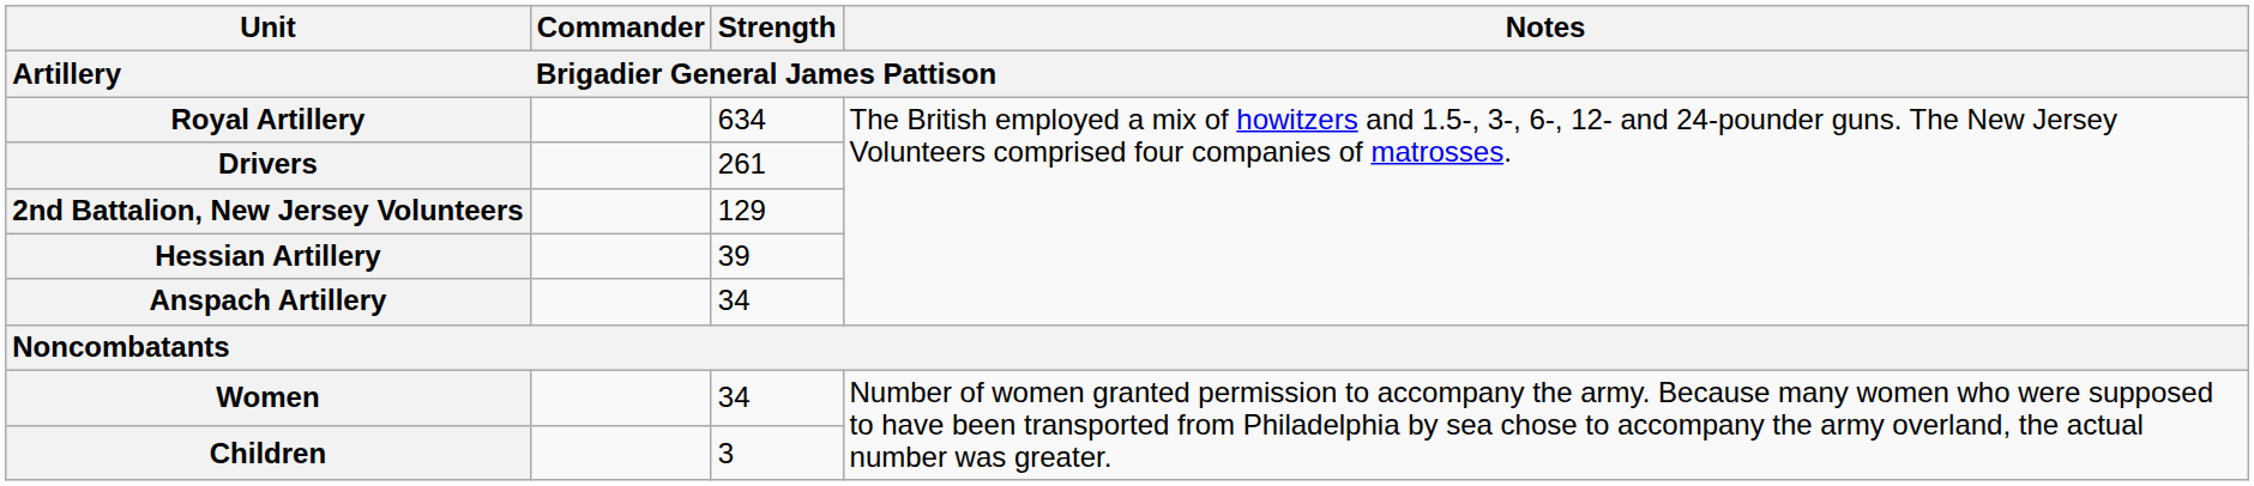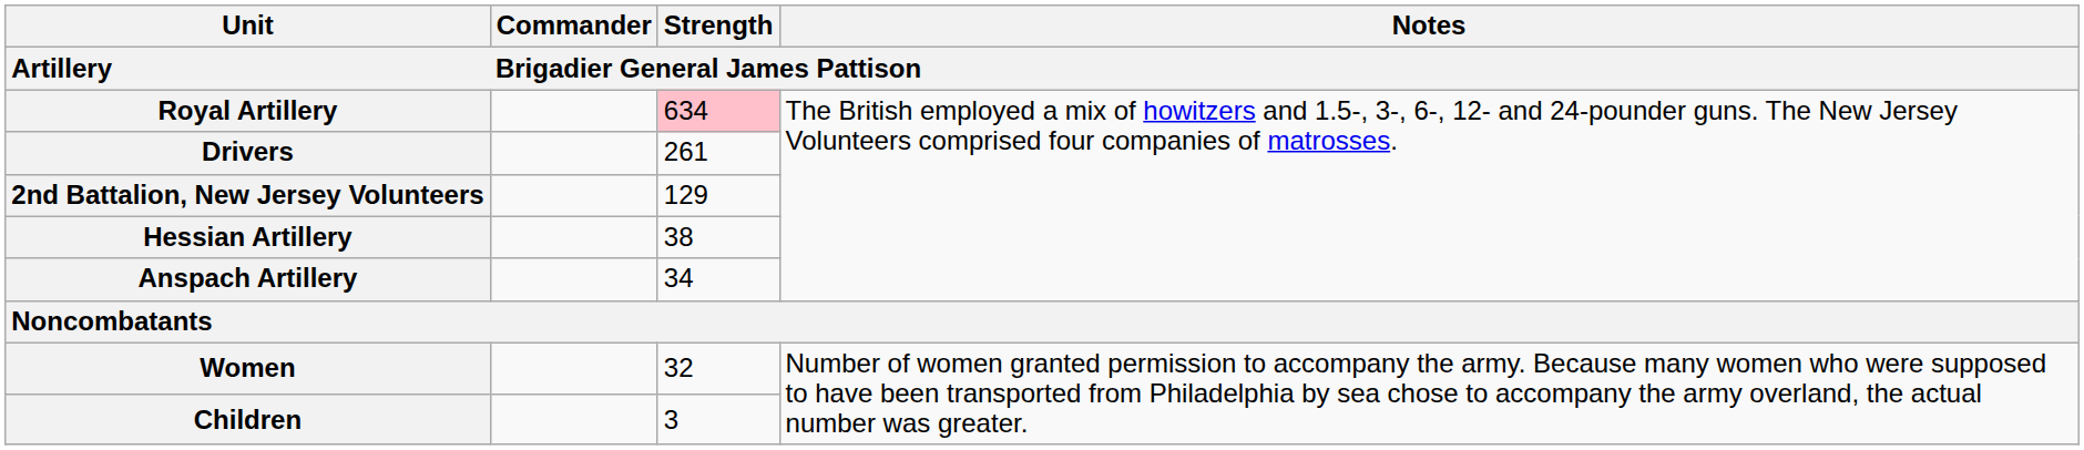 <table class="wikitable plainrowheaders">
 <tr>
 <th scope="col">Unit</th>
 <th scope="col">Commander</th>
 <th scope="col">Strength</th>
 <th scope="col">Notes</th>
 </tr>
 <tr>
 <th scope="col" colspan="1" style="text-align: left; border: none">Artillery</th>
 <th scope="row" colspan="3" style="text-align: left; border: none">Brigadier General James Pattison</th>
 </tr>
 <tr>
 <th scope="row">Royal Artillery</th>
 <td></td>
-<td>634</td>
+<td style="background: pink;">634</td>
 <td rowspan="5" style="vertical-align: top;">The British employed a mix of <a href='#'>howitzers</a> and 1.5-, 3-, 6-, 12- and 24-pounder guns. The New Jersey Volunteers comprised four companies of <a href='#'>matrosses</a>.</td>
 </tr>
 <tr>
 <th scope="row">Drivers</th>
 <td></td>
 <td>261</td>
 </tr>
 <tr>
 <th scope="row" style="white-space: nowrap;">2nd Battalion, New Jersey Volunteers</th>
 <td></td>
 <td>129</td>
 </tr>
 <tr>
 <th scope="row">Hessian Artillery</th>
 <td></td>
-<td>39</td>
+<td>38</td>
 </tr>
 <tr>
 <th scope="row">Anspach Artillery</th>
 <td></td>
 <td>34</td>
 </tr>
 <tr>
 <th scope="col" colspan="4" style="text-align: left; border: none">Noncombatants</th>
 </tr>
 <tr>
 <th scope="row">Women</th>
 <td></td>
-<td>34</td>
+<td>32</td>
 <td rowspan="3" style="vertical-align: top;">Number of women granted permission to accompany the army. Because many women who were supposed to have been transported from Philadelphia by sea chose to accompany the army overland, the actual number was greater.</td>
 </tr>
 <tr>
 <th scope="row">Children</th>
 <td></td>
 <td>3</td>
 </tr>
 </table>
